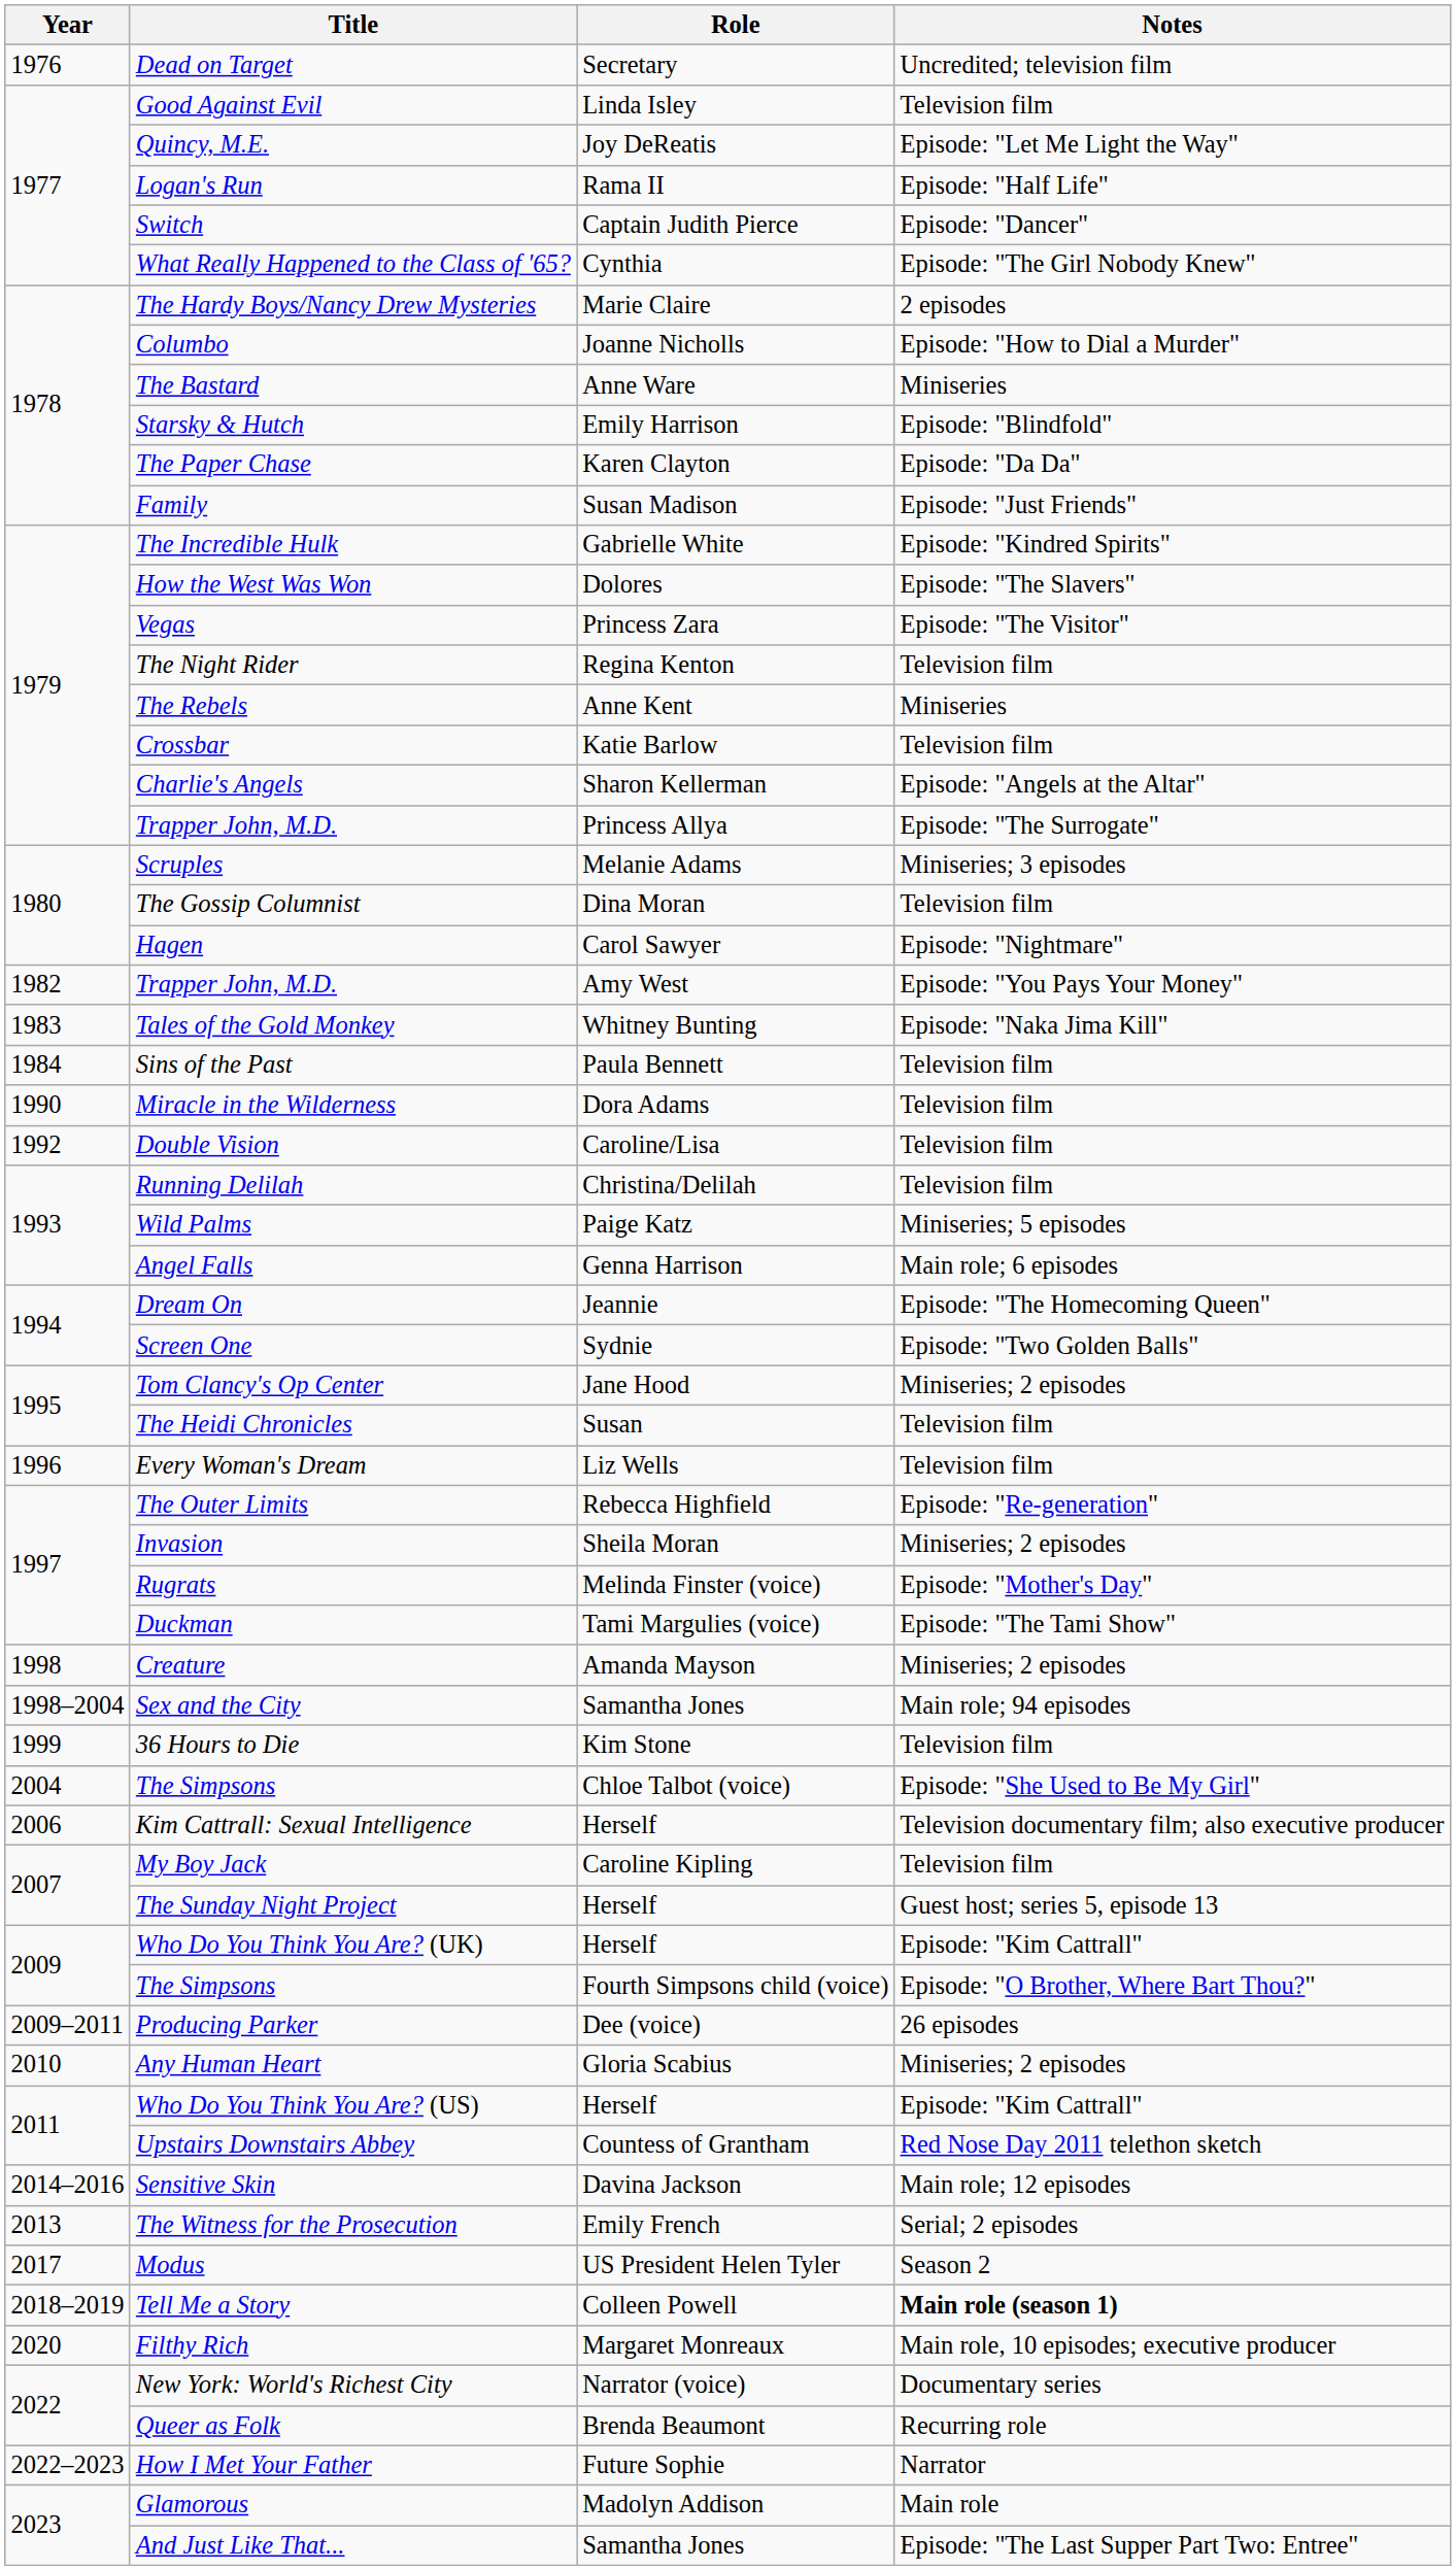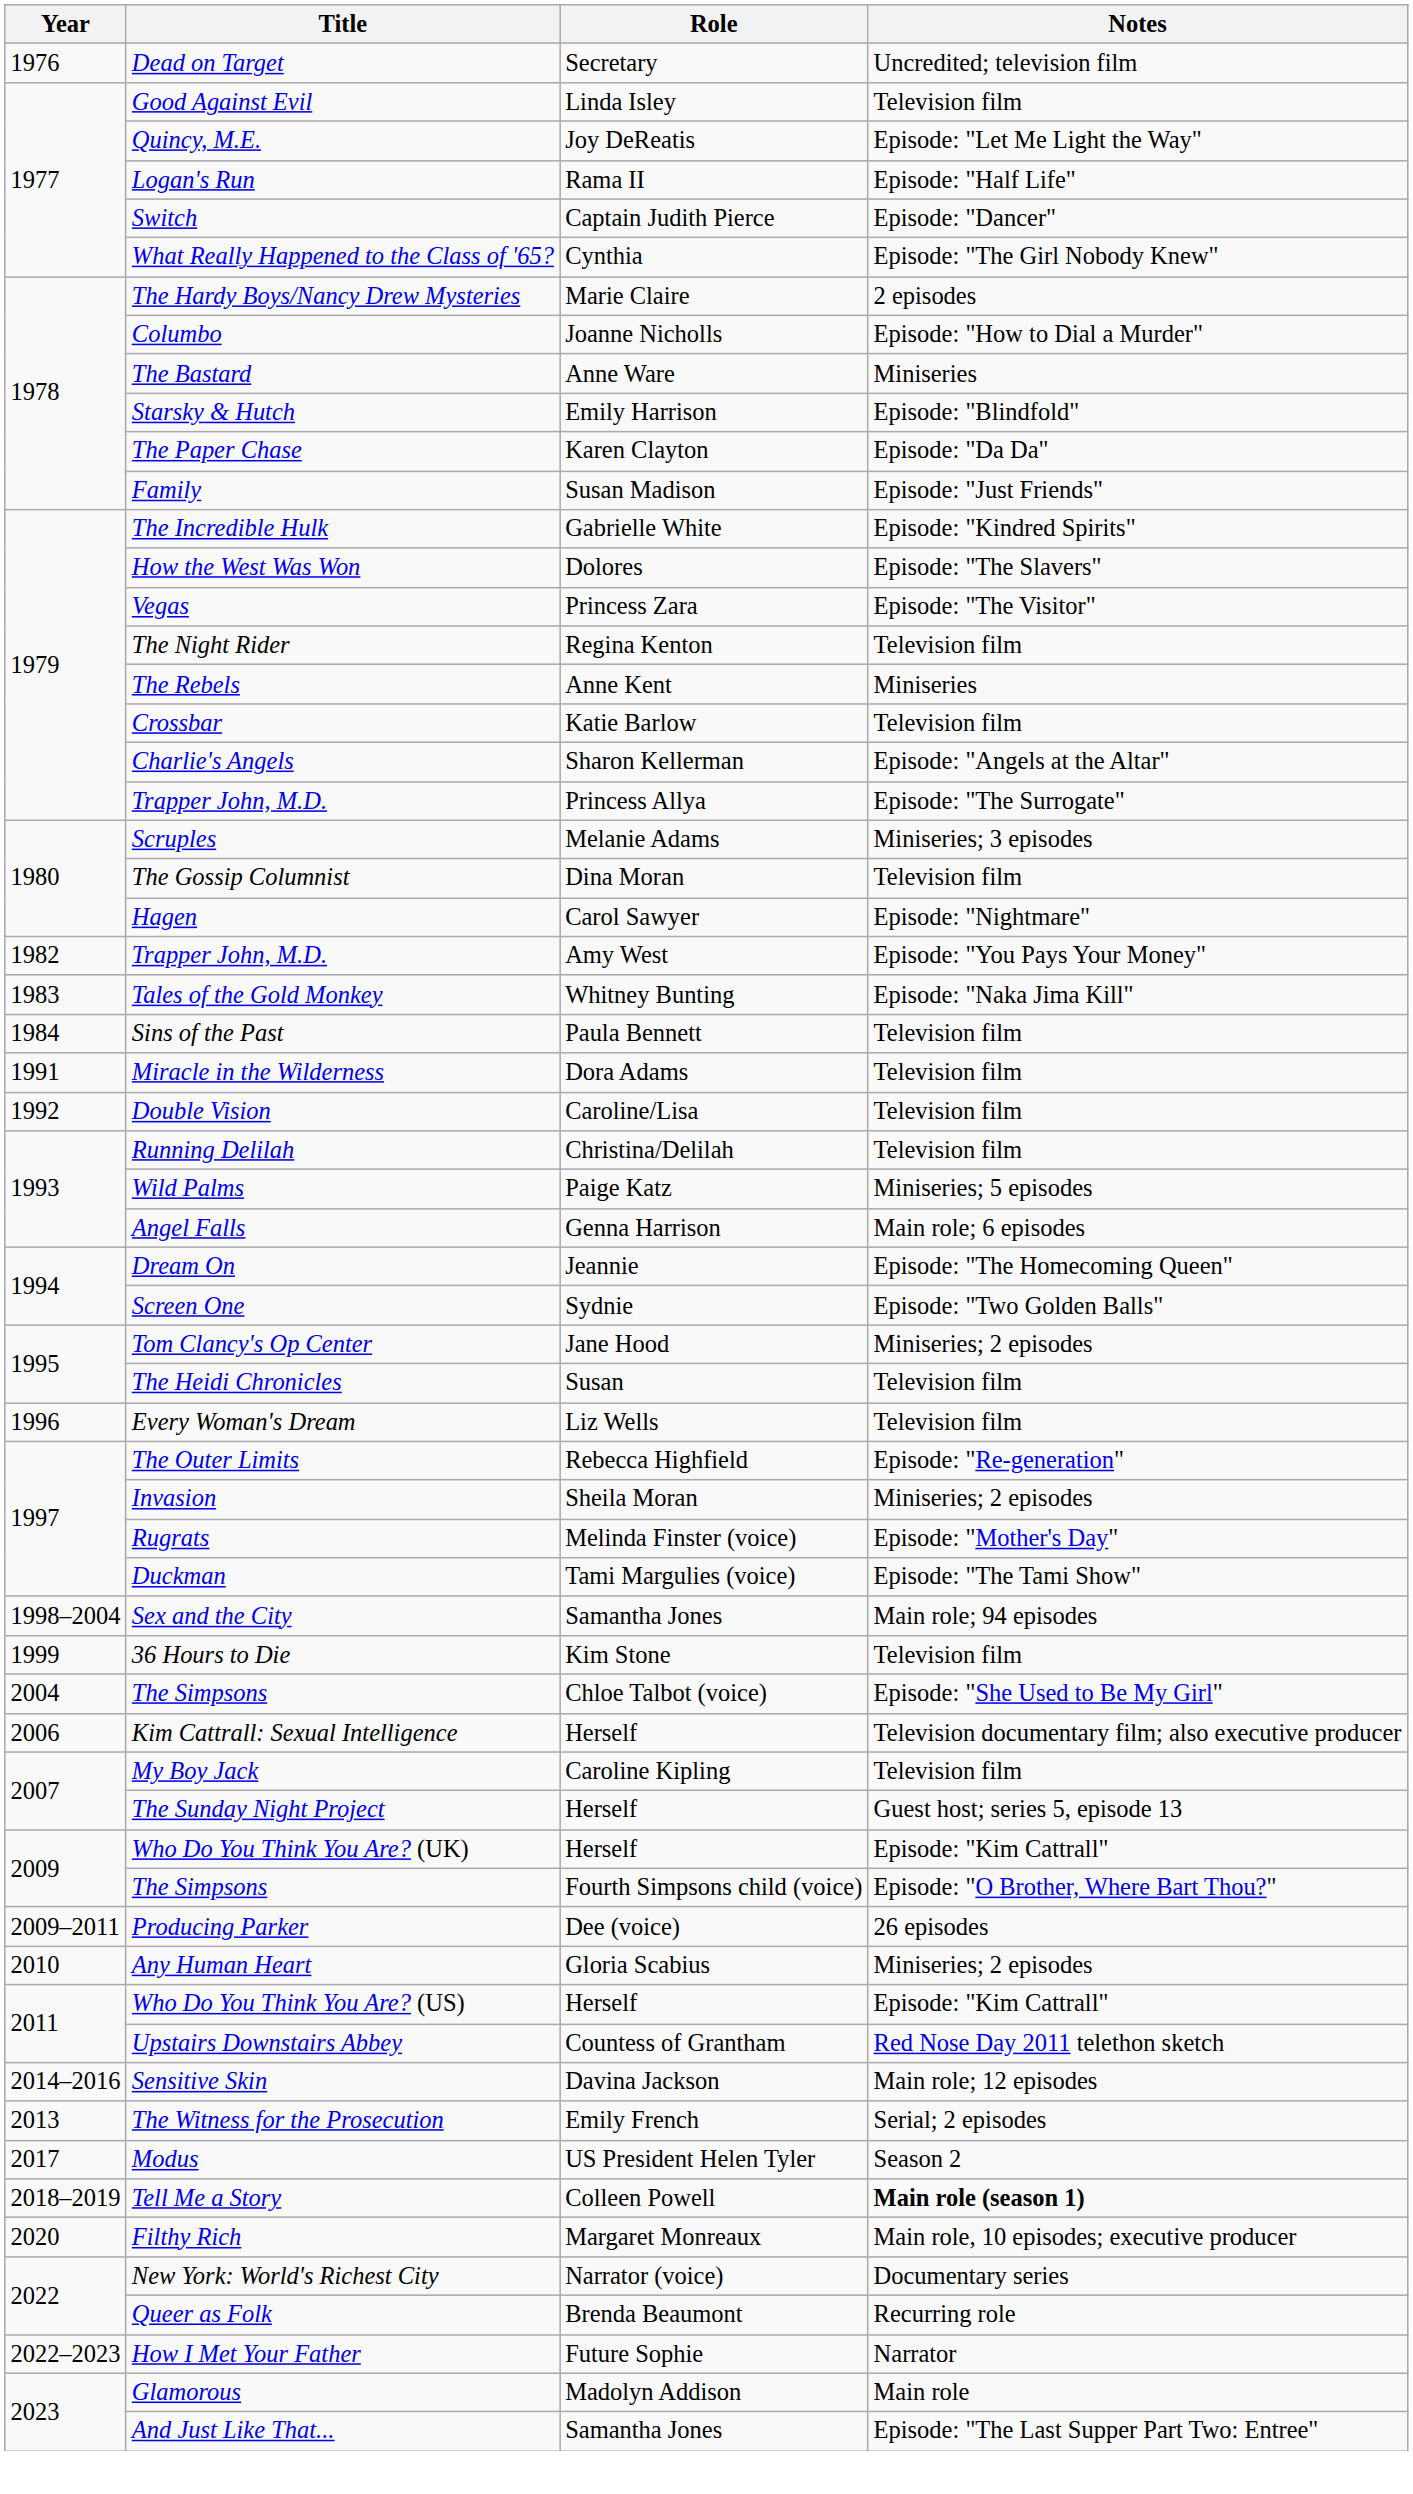 <table class="wikitable sortable">
 <tr>
 <th>Year</th>
 <th>Title</th>
 <th>Role</th>
 <th class="unsortable">Notes</th>
 </tr>
 <tr>
 <td>1976</td>
 <td><em><a href='#'>Dead on Target</a></em></td>
 <td>Secretary</td>
 <td>Uncredited; television film</td>
 </tr>
 <tr>
 <td rowspan="5">1977</td>
 <td><em><a href='#'>Good Against Evil</a></em></td>
 <td>Linda Isley</td>
 <td>Television film</td>
 </tr>
 <tr>
 <td><em><a href='#'>Quincy, M.E.</a></em></td>
 <td>Joy DeReatis</td>
 <td>Episode: "Let Me Light the Way"</td>
 </tr>
 <tr>
 <td><em><a href='#'>Logan's Run</a></em></td>
 <td>Rama II</td>
 <td>Episode: "Half Life"</td>
 </tr>
 <tr>
 <td><em><a href='#'>Switch</a></em></td>
 <td>Captain Judith Pierce</td>
 <td>Episode: "Dancer"</td>
 </tr>
 <tr>
 <td><em><a href='#'>What Really Happened to the Class of '65?</a></em></td>
 <td>Cynthia</td>
 <td>Episode: "The Girl Nobody Knew"</td>
 </tr>
 <tr>
 <td rowspan="6">1978</td>
 <td data-sort-value="Hardy Boys/Nancy Drew Mysteries, The"><em><a href='#'>The Hardy Boys/Nancy Drew Mysteries</a></em></td>
 <td>Marie Claire</td>
 <td>2 episodes</td>
 </tr>
 <tr>
 <td><em><a href='#'>Columbo</a></em></td>
 <td>Joanne Nicholls</td>
 <td>Episode: "How to Dial a Murder"</td>
 </tr>
 <tr>
 <td data-sort-value="Bastard, The"><em><a href='#'>The Bastard</a></em></td>
 <td>Anne Ware</td>
 <td>Miniseries</td>
 </tr>
 <tr>
 <td><em><a href='#'>Starsky & Hutch</a></em></td>
 <td>Emily Harrison</td>
 <td>Episode: "Blindfold"</td>
 </tr>
 <tr>
 <td data-sort-value="Paper Chase, The"><em><a href='#'>The Paper Chase</a></em></td>
 <td>Karen Clayton</td>
 <td>Episode: "Da Da"</td>
 </tr>
 <tr>
 <td><em><a href='#'>Family</a></em></td>
 <td>Susan Madison</td>
 <td>Episode: "Just Friends"</td>
 </tr>
 <tr>
 <td rowspan="8">1979</td>
 <td data-sort-value="Incredible Hulk, The"><em><a href='#'>The Incredible Hulk</a></em></td>
 <td>Gabrielle White</td>
 <td>Episode: "Kindred Spirits"</td>
 </tr>
 <tr>
 <td><em><a href='#'>How the West Was Won</a></em></td>
 <td>Dolores</td>
 <td>Episode: "The Slavers"</td>
 </tr>
 <tr>
 <td><em><a href='#'>Vegas</a></em></td>
 <td>Princess Zara</td>
 <td>Episode: "The Visitor"</td>
 </tr>
 <tr>
 <td data-sort-value="Night Rider, The"><em>The Night Rider</em></td>
 <td>Regina Kenton</td>
 <td>Television film</td>
 </tr>
 <tr>
 <td data-sort-value="Rebels, The"><em><a href='#'>The Rebels</a></em></td>
 <td>Anne Kent</td>
 <td>Miniseries</td>
 </tr>
 <tr>
 <td><em><a href='#'>Crossbar</a></em></td>
 <td>Katie Barlow</td>
 <td>Television film</td>
 </tr>
 <tr>
 <td><em><a href='#'>Charlie's Angels</a></em></td>
 <td>Sharon Kellerman</td>
 <td>Episode: "Angels at the Altar"</td>
 </tr>
 <tr>
 <td><em><a href='#'>Trapper John, M.D.</a></em></td>
 <td>Princess Allya</td>
 <td>Episode: "The Surrogate"</td>
 </tr>
 <tr>
 <td rowspan="3">1980</td>
 <td><em><a href='#'>Scruples</a></em></td>
 <td>Melanie Adams</td>
 <td>Miniseries; 3 episodes</td>
 </tr>
 <tr>
 <td data-sort-value="Gossip Columnist, The"><em>The Gossip Columnist</em></td>
 <td>Dina Moran</td>
 <td>Television film</td>
 </tr>
 <tr>
 <td><em><a href='#'>Hagen</a></em></td>
 <td>Carol Sawyer</td>
 <td>Episode: "Nightmare"</td>
 </tr>
 <tr>
 <td>1982</td>
 <td><em><a href='#'>Trapper John, M.D.</a></em></td>
 <td>Amy West</td>
 <td>Episode: "You Pays Your Money"</td>
 </tr>
 <tr>
 <td>1983</td>
 <td><em><a href='#'>Tales of the Gold Monkey</a></em></td>
 <td>Whitney Bunting</td>
 <td>Episode: "Naka Jima Kill"</td>
 </tr>
 <tr>
 <td>1984</td>
 <td><em>Sins of the Past</em></td>
 <td>Paula Bennett</td>
 <td>Television film</td>
 </tr>
 <tr>
-<td>1990</td>
+<td>1991</td>
 <td><em><a href='#'>Miracle in the Wilderness</a></em></td>
 <td>Dora Adams</td>
 <td>Television film</td>
 </tr>
 <tr>
 <td>1992</td>
 <td><em><a href='#'>Double Vision</a></em></td>
 <td>Caroline/Lisa</td>
 <td>Television film</td>
 </tr>
 <tr>
 <td rowspan="3">1993</td>
 <td><em><a href='#'>Running Delilah</a></em></td>
 <td>Christina/Delilah</td>
 <td>Television film</td>
 </tr>
 <tr>
 <td><em><a href='#'>Wild Palms</a></em></td>
 <td>Paige Katz</td>
 <td>Miniseries; 5 episodes</td>
 </tr>
 <tr>
 <td><em><a href='#'>Angel Falls</a></em></td>
 <td>Genna Harrison</td>
 <td>Main role; 6 episodes</td>
 </tr>
 <tr>
 <td rowspan="2">1994</td>
 <td><em><a href='#'>Dream On</a></em></td>
 <td>Jeannie</td>
 <td>Episode: "The Homecoming Queen"</td>
 </tr>
 <tr>
 <td><em><a href='#'>Screen One</a></em></td>
 <td>Sydnie</td>
 <td>Episode: "Two Golden Balls"</td>
 </tr>
 <tr>
 <td rowspan="2">1995</td>
 <td><em><a href='#'>Tom Clancy's Op Center</a></em></td>
 <td>Jane Hood</td>
 <td>Miniseries; 2 episodes</td>
 </tr>
 <tr>
 <td data-sort-value="Heidi Chronicles, The"><em><a href='#'>The Heidi Chronicles</a></em></td>
 <td>Susan</td>
 <td>Television film</td>
 </tr>
 <tr>
 <td>1996</td>
 <td><em>Every Woman's Dream</em></td>
 <td>Liz Wells</td>
 <td>Television film</td>
 </tr>
 <tr>
 <td rowspan="4">1997</td>
 <td data-sort-value="Outer Limits, The"><em><a href='#'>The Outer Limits</a></em></td>
 <td>Rebecca Highfield</td>
 <td>Episode: "<a href='#'>Re-generation</a>"</td>
 </tr>
 <tr>
 <td><em><a href='#'>Invasion</a></em></td>
 <td>Sheila Moran</td>
 <td>Miniseries; 2 episodes</td>
 </tr>
 <tr>
 <td><em><a href='#'>Rugrats</a></em></td>
 <td>Melinda Finster (voice)</td>
 <td>Episode: "<a href='#'>Mother's Day</a>"</td>
 </tr>
 <tr>
 <td><em><a href='#'>Duckman</a></em></td>
 <td>Tami Margulies (voice)</td>
 <td>Episode: "The Tami Show"</td>
-</tr>
-<tr>
-<td>1998</td>
-<td><em><a href='#'>Creature</a></em></td>
-<td>Amanda Mayson</td>
-<td>Miniseries; 2 episodes</td>
 </tr>
 <tr>
 <td>1998–2004</td>
 <td><em><a href='#'>Sex and the City</a></em></td>
 <td>Samantha Jones</td>
 <td>Main role; 94 episodes</td>
 </tr>
 <tr>
 <td>1999</td>
 <td><em>36 Hours to Die</em></td>
 <td>Kim Stone</td>
 <td>Television film</td>
 </tr>
 <tr>
 <td>2004</td>
 <td data-sort-value="Simpsons, The"><em><a href='#'>The Simpsons</a></em></td>
 <td>Chloe Talbot (voice)</td>
 <td>Episode: "<a href='#'>She Used to Be My Girl</a>"</td>
 </tr>
 <tr>
 <td>2006</td>
 <td><em>Kim Cattrall: Sexual Intelligence</em></td>
 <td>Herself</td>
 <td>Television documentary film; also executive producer</td>
 </tr>
 <tr>
 <td rowspan="2">2007</td>
 <td><em><a href='#'>My Boy Jack</a></em></td>
 <td>Caroline Kipling</td>
 <td>Television film</td>
 </tr>
 <tr>
 <td data-sort-value="Sunday Night Project, The"><em><a href='#'>The Sunday Night Project</a></em></td>
 <td>Herself</td>
 <td>Guest host; series 5, episode 13</td>
 </tr>
 <tr>
 <td rowspan="2">2009</td>
 <td><em><a href='#'>Who Do You Think You Are?</a></em> (UK)</td>
 <td>Herself</td>
 <td>Episode: "Kim Cattrall"</td>
 </tr>
 <tr>
 <td data-sort-value="Simpsons, The"><em><a href='#'>The Simpsons</a></em></td>
 <td>Fourth Simpsons child (voice)</td>
 <td>Episode: "<a href='#'>O Brother, Where Bart Thou?</a>"</td>
 </tr>
 <tr>
 <td>2009–2011</td>
 <td><em><a href='#'>Producing Parker</a></em></td>
 <td>Dee (voice)</td>
 <td>26 episodes</td>
 </tr>
 <tr>
 <td>2010</td>
 <td><em><a href='#'>Any Human Heart</a></em></td>
 <td>Gloria Scabius</td>
 <td>Miniseries; 2 episodes</td>
 </tr>
 <tr>
 <td rowspan="2">2011</td>
 <td><em><a href='#'>Who Do You Think You Are?</a></em> (US)</td>
 <td>Herself</td>
 <td>Episode: "Kim Cattrall"</td>
 </tr>
 <tr>
 <td><em><a href='#'>Upstairs Downstairs Abbey</a></em></td>
 <td>Countess of Grantham</td>
 <td><a href='#'>Red Nose Day 2011</a> telethon sketch</td>
 </tr>
 <tr>
 <td>2014–2016</td>
 <td><em><a href='#'>Sensitive Skin</a></em></td>
 <td>Davina Jackson</td>
 <td>Main role; 12 episodes</td>
 </tr>
 <tr>
 <td>2013</td>
 <td data-sort-value="Witness for the Prosecution, The"><em><a href='#'>The Witness for the Prosecution</a></em></td>
 <td>Emily French</td>
 <td>Serial; 2 episodes</td>
 </tr>
 <tr>
 <td>2017</td>
 <td><em><a href='#'>Modus</a></em></td>
 <td>US President Helen Tyler</td>
 <td>Season 2</td>
 </tr>
 <tr>
 <td>2018–2019</td>
 <td><em><a href='#'>Tell Me a Story</a></em></td>
 <td>Colleen Powell</td>
 <td><strong>Main role (season 1)</strong></td>
 </tr>
 <tr>
 <td>2020</td>
 <td><em><a href='#'>Filthy Rich</a></em></td>
 <td>Margaret Monreaux</td>
 <td>Main role, 10 episodes; executive producer</td>
 </tr>
 <tr>
 <td rowspan="2">2022</td>
 <td><em>New York: World's Richest City</em></td>
 <td>Narrator (voice)</td>
 <td>Documentary series</td>
 </tr>
 <tr>
 <td><em><a href='#'>Queer as Folk</a></em></td>
 <td>Brenda Beaumont</td>
 <td>Recurring role</td>
 </tr>
 <tr>
 <td>2022–2023</td>
 <td><em><a href='#'>How I Met Your Father</a></em></td>
 <td>Future Sophie</td>
 <td>Narrator</td>
 </tr>
 <tr>
 <td rowspan="2">2023</td>
 <td><em><a href='#'>Glamorous</a></em></td>
 <td>Madolyn Addison</td>
 <td>Main role</td>
 </tr>
 <tr>
 <td><em><a href='#'>And Just Like That...</a></em></td>
 <td>Samantha Jones</td>
 <td>Episode: "The Last Supper Part Two: Entree"</td>
 </tr>
 </table>
